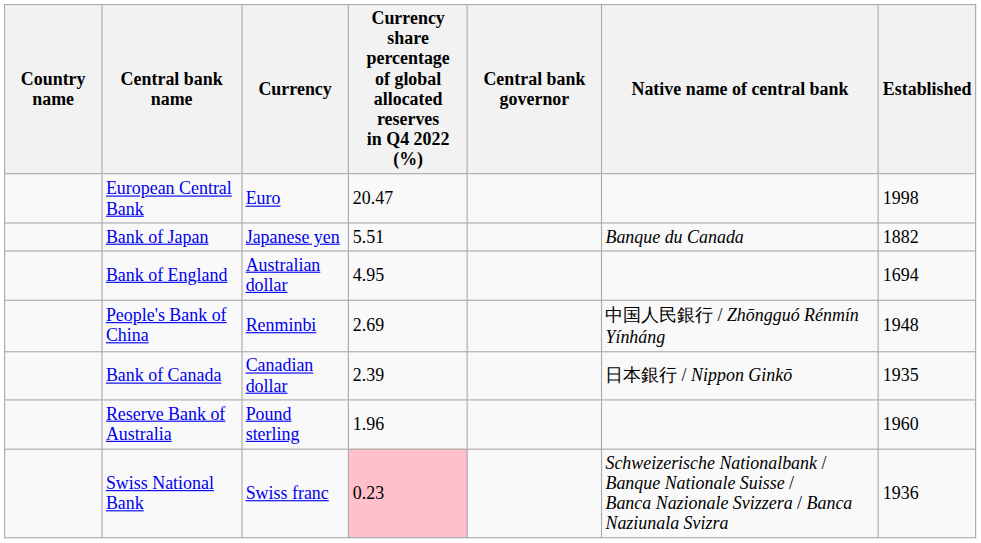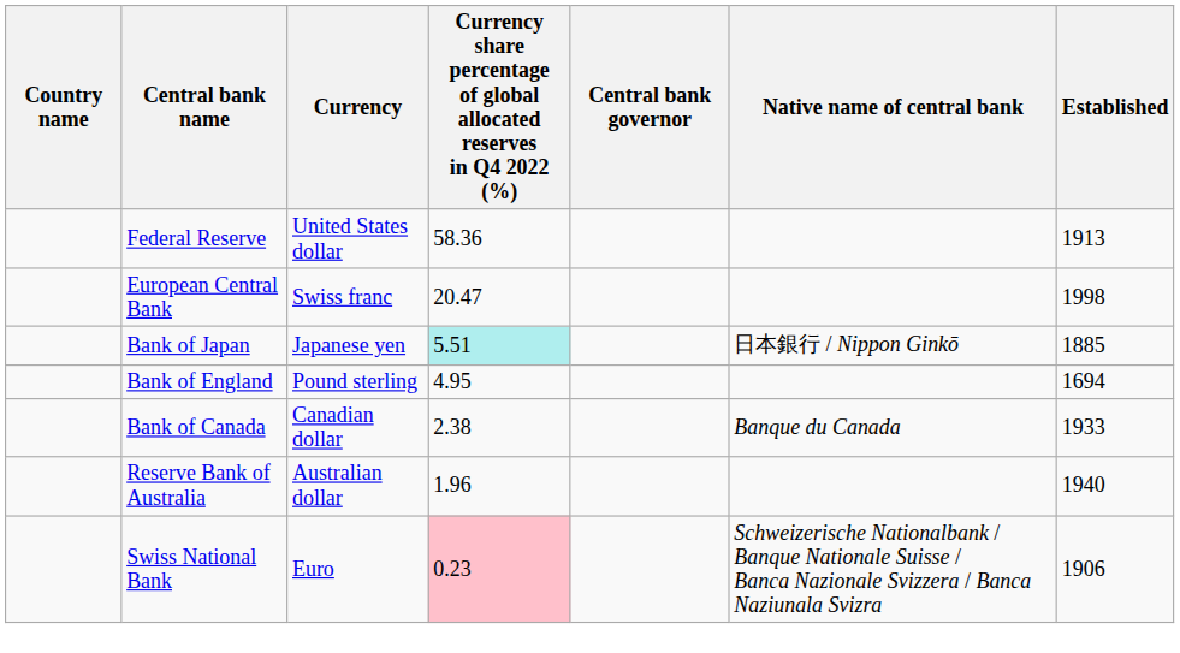 <table class="wikitable sortable col4right">
 <tr>
 <th>Country name</th>
 <th>Central bank name</th>
 <th>Currency</th>
 <th>Currency share<br>percentage<br>of global<br>allocated reserves<br>in Q4 2022 (%)</th>
 <th>Central bank governor</th>
 <th>Native name of central bank</th>
 <th>Established</th>
 </tr>
 <tr>
 <td></td>
+<td><a href='#'>Federal Reserve</a></td>
+<td><a href='#'>United States dollar</a></td>
+<td>58.36</td>
+<td></td>
+<td></td>
+<td>1913</td>
+</tr>
+<tr>
+<td></td>
 <td><a href='#'>European Central Bank</a></td>
-<td><a href='#'>Euro</a></td>
+<td><a href='#'>Swiss franc</a></td>
 <td>20.47</td>
 <td></td>
 <td></td>
 <td>1998</td>
 </tr>
 <tr>
 <td></td>
 <td><a href='#'>Bank of Japan</a></td>
 <td><a href='#'>Japanese yen</a></td>
-<td>5.51</td>
+<td style="background: paleturquoise;">5.51</td>
 <td></td>
-<td><em>Banque du Canada</em></td>
-<td>1882</td>
+<td>日本銀行 / <em>Nippon Ginkō</em></td>
+<td>1885</td>
 </tr>
 <tr>
 <td></td>
 <td><a href='#'>Bank of England</a></td>
-<td><a href='#'>Australian dollar</a></td>
+<td><a href='#'>Pound sterling</a></td>
 <td>4.95</td>
 <td></td>
 <td></td>
 <td>1694</td>
 </tr>
 <tr>
 <td></td>
-<td><a href='#'>People's Bank of China</a></td>
-<td><a href='#'>Renminbi</a></td>
-<td>2.69</td>
-<td></td>
-<td>中国人民銀行 / <em>Zhōngguó Rénmín Yínháng</em></td>
-<td>1948</td>
-</tr>
-<tr>
-<td></td>
 <td><a href='#'>Bank of Canada</a></td>
 <td><a href='#'>Canadian dollar</a></td>
-<td>2.39</td>
+<td>2.38</td>
 <td></td>
-<td>日本銀行 / <em>Nippon Ginkō</em></td>
-<td>1935</td>
+<td><em>Banque du Canada</em></td>
+<td>1933</td>
 </tr>
 <tr>
 <td></td>
 <td><a href='#'>Reserve Bank of Australia</a></td>
-<td><a href='#'>Pound sterling</a></td>
+<td><a href='#'>Australian dollar</a></td>
 <td>1.96</td>
 <td></td>
 <td></td>
-<td>1960</td>
+<td>1940</td>
 </tr>
 <tr>
 <td></td>
 <td><a href='#'>Swiss National Bank</a></td>
-<td><a href='#'>Swiss franc</a></td>
+<td><a href='#'>Euro</a></td>
 <td style="background: pink;">0.23</td>
 <td></td>
 <td><em>Schweizerische Nationalbank</em> / <em>Banque Nationale Suisse</em> /<br><em>Banca Nazionale Svizzera</em> / <em>Banca Naziunala Svizra</em></td>
-<td>1936</td>
+<td>1906</td>
 </tr>
 </table>
